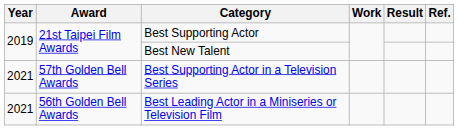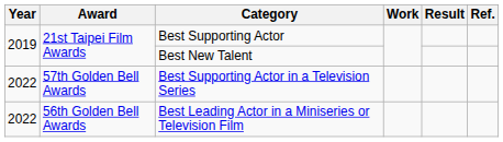 <table class="wikitable plainrowheaders">
 <tr>
 <th>Year</th>
 <th>Award</th>
 <th>Category</th>
 <th>Work</th>
 <th>Result</th>
 <th>Ref.</th>
 </tr>
 <tr>
 <td rowspan="2">2019</td>
 <td rowspan="2"><a href='#'>21st Taipei Film Awards</a></td>
 <td>Best Supporting Actor</td>
 <td rowspan="2"><em></em></td>
 <td></td>
 <td></td>
 </tr>
 <tr>
 <td>Best New Talent</td>
 <td></td>
 <td></td>
 </tr>
 <tr>
-<td>2021</td>
+<td>2022</td>
 <td><a href='#'>57th Golden Bell Awards</a></td>
 <td><a href='#'>Best Supporting Actor in a Television Series</a></td>
 <td><em></em></td>
 <td></td>
 <td></td>
 </tr>
 <tr>
-<td>2021</td>
+<td>2022</td>
 <td><a href='#'>56th Golden Bell Awards</a></td>
 <td><a href='#'>Best Leading Actor in a Miniseries or Television Film</a></td>
 <td><em></em></td>
 <td></td>
 <td></td>
 </tr>
 </table>
